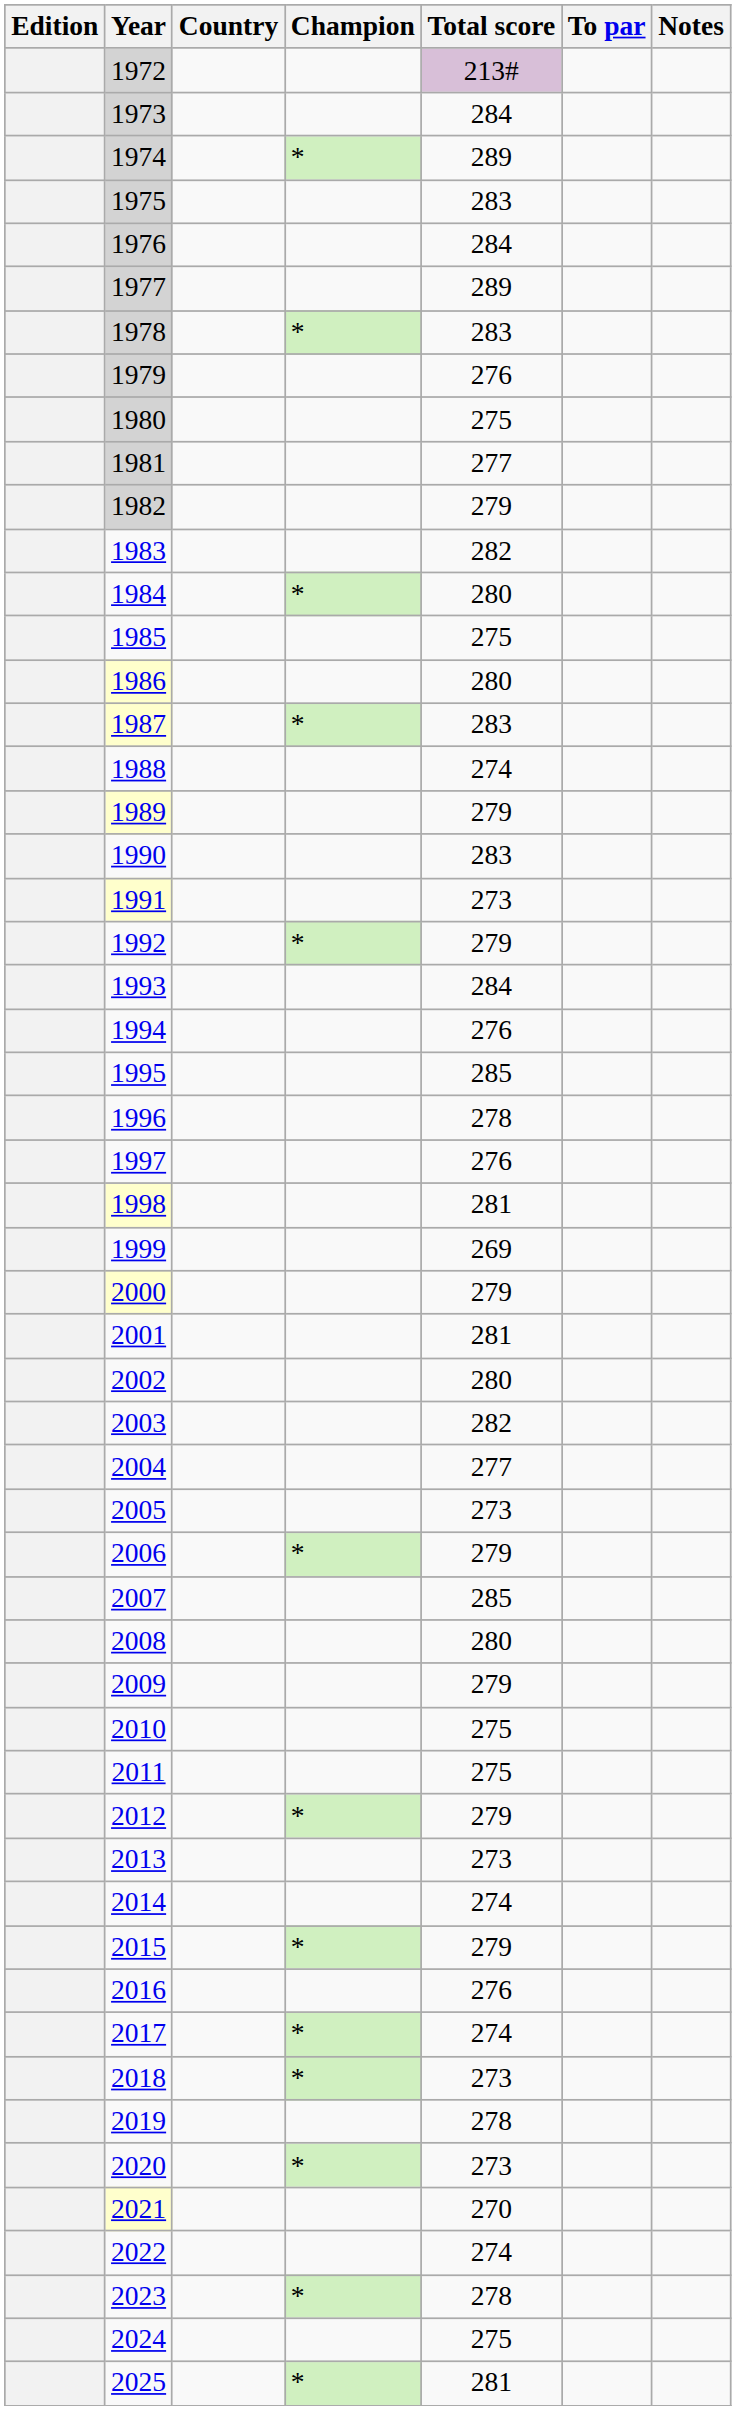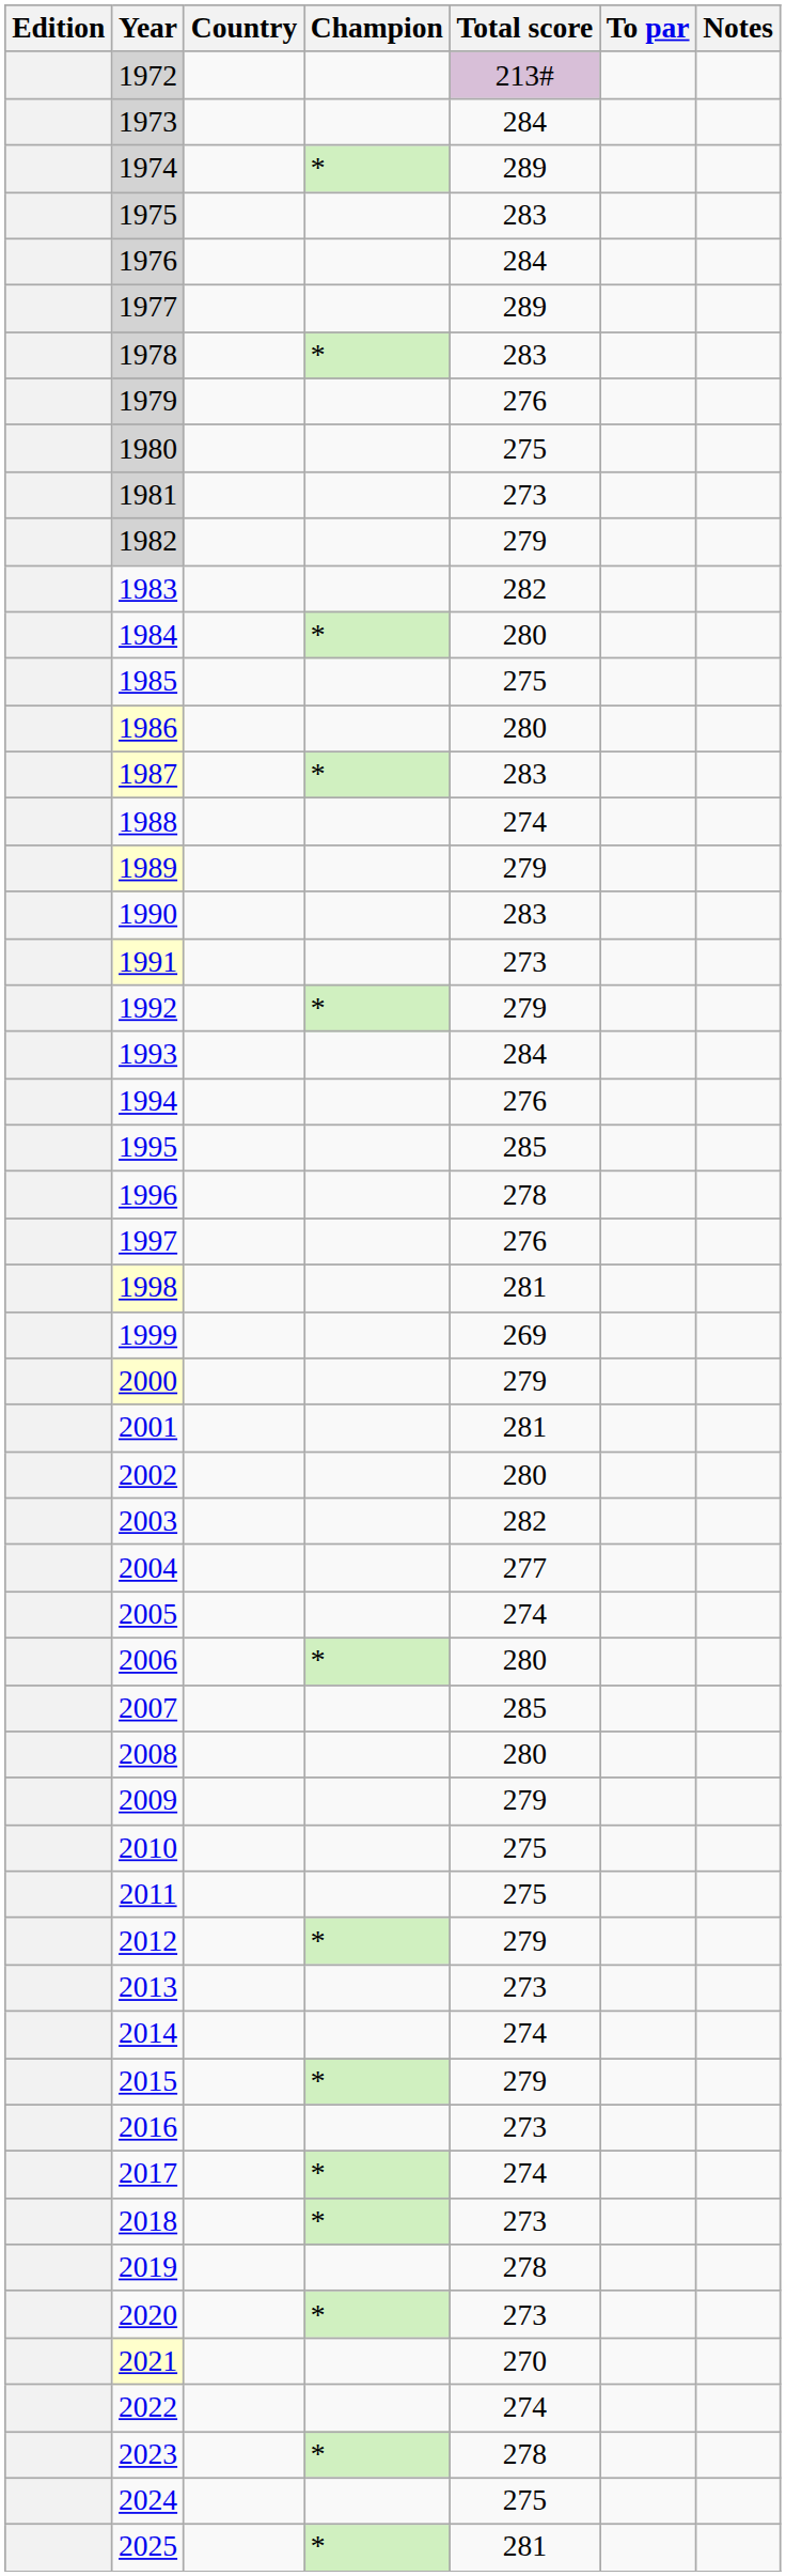 <table class="sortable wikitable" style="text-align:left;">
 <tr>
 <th scope="col">Edition</th>
 <th scope="col">Year</th>
 <th scope="col">Country</th>
 <th scope="col">Champion</th>
 <th scope="col">Total score</th>
 <th scope="col">To <a href='#'>par</a></th>
 <th scope="col" class="unsortable">Notes</th>
 </tr>
 <tr>
 <th scope="row"></th>
 <td align=center style="background:#D3D3D3;">1972</td>
 <td></td>
 <td></td>
 <td align=center style="background:#D8BFD8;">213#</td>
 <td align=center></td>
 <td align=center></td>
 </tr>
 <tr>
 <th scope="row"></th>
 <td align=center style="background:#D3D3D3;">1973</td>
 <td></td>
 <td></td>
 <td align=center>284</td>
 <td align=center></td>
 <td align=center></td>
 </tr>
 <tr>
 <th scope="row"></th>
 <td align=center style="background:#D3D3D3;">1974</td>
 <td></td>
 <td style="background:#D0F0C0;">*</td>
 <td align=center>289</td>
 <td align=center></td>
 <td align=center></td>
 </tr>
 <tr>
 <th scope="row"></th>
 <td align=center style="background:#D3D3D3;">1975</td>
 <td></td>
 <td></td>
 <td align=center>283</td>
 <td align=center></td>
 <td align=center></td>
 </tr>
 <tr>
 <th scope="row"></th>
 <td align=center style="background:#D3D3D3;">1976</td>
 <td></td>
 <td></td>
 <td align=center>284</td>
 <td align=center></td>
 <td align=center></td>
 </tr>
 <tr>
 <th scope="row"></th>
 <td align=center style="background:#D3D3D3;">1977</td>
 <td></td>
 <td></td>
 <td align=center>289</td>
 <td align=center></td>
 <td align=center></td>
 </tr>
 <tr>
 <th scope="row"></th>
 <td align=center style="background:#D3D3D3;">1978</td>
 <td></td>
 <td style="background:#D0F0C0;">*</td>
 <td align=center>283</td>
 <td align=center></td>
 <td align=center></td>
 </tr>
 <tr>
 <th scope="row"></th>
 <td align=center style="background:#D3D3D3;">1979</td>
 <td></td>
 <td></td>
 <td align=center>276</td>
 <td align=center></td>
 <td align=center></td>
 </tr>
 <tr>
 <th scope="row"></th>
 <td align=center style="background:#D3D3D3;">1980</td>
 <td></td>
 <td></td>
 <td align=center>275</td>
 <td align=center></td>
 <td align=center></td>
 </tr>
 <tr>
 <th scope="row"></th>
 <td align=center style="background:#D3D3D3;">1981</td>
 <td></td>
 <td></td>
-<td align=center>277</td>
+<td align=center>273</td>
 <td align=center></td>
 <td align=center></td>
 </tr>
 <tr>
 <th scope="row"></th>
 <td align=center style="background:#D3D3D3;">1982</td>
 <td></td>
 <td></td>
 <td align=center>279</td>
 <td align=center></td>
 <td align=center></td>
 </tr>
 <tr>
 <th scope="row"></th>
 <td align=center><a href='#'>1983</a></td>
 <td></td>
 <td></td>
 <td align=center>282</td>
 <td align=center></td>
 <td align=center></td>
 </tr>
 <tr>
 <th scope="row"></th>
 <td align=center><a href='#'>1984</a></td>
 <td></td>
 <td style="background:#D0F0C0;">*</td>
 <td align=center>280</td>
 <td align=center></td>
 <td align=center></td>
 </tr>
 <tr>
 <th scope="row"></th>
 <td align=center><a href='#'>1985</a></td>
 <td></td>
 <td></td>
 <td align=center>275</td>
 <td align=center></td>
 <td align=center></td>
 </tr>
 <tr>
 <th scope="row"></th>
 <td style="background:#FFFFCC;" align=center><a href='#'>1986</a></td>
 <td></td>
 <td></td>
 <td align=center>280</td>
 <td align=center></td>
 <td align=center></td>
 </tr>
 <tr>
 <th scope="row"></th>
 <td style="background:#FFFFCC;" align=center><a href='#'>1987</a></td>
 <td></td>
 <td style="background:#D0F0C0;">*</td>
 <td align=center>283</td>
 <td align=center></td>
 <td align=center></td>
 </tr>
 <tr>
 <th scope="row"></th>
 <td align=center><a href='#'>1988</a></td>
 <td></td>
 <td></td>
 <td align=center>274</td>
 <td align=center></td>
 <td align=center></td>
 </tr>
 <tr>
 <th scope="row"></th>
 <td style="background:#FFFFCC;" align=center><a href='#'>1989</a></td>
 <td></td>
 <td></td>
 <td align=center>279</td>
 <td align=center></td>
 <td align=center></td>
 </tr>
 <tr>
 <th scope="row"></th>
 <td align=center><a href='#'>1990</a></td>
 <td></td>
 <td></td>
 <td align=center>283</td>
 <td align=center></td>
 <td align=center></td>
 </tr>
 <tr>
 <th scope="row"></th>
 <td style="background:#FFFFCC;" align=center><a href='#'>1991</a></td>
 <td></td>
 <td></td>
 <td align=center>273</td>
 <td align=center></td>
 <td align=center></td>
 </tr>
 <tr>
 <th scope="row"></th>
 <td align=center><a href='#'>1992</a></td>
 <td></td>
 <td style="background:#D0F0C0;">*</td>
 <td align=center>279</td>
 <td align=center></td>
 <td align=center></td>
 </tr>
 <tr>
 <th scope="row"></th>
 <td align=center><a href='#'>1993</a></td>
 <td></td>
 <td></td>
 <td align=center>284</td>
 <td align=center></td>
 <td align=center></td>
 </tr>
 <tr>
 <th scope="row"></th>
 <td align=center><a href='#'>1994</a></td>
 <td></td>
 <td></td>
 <td align=center>276</td>
 <td align=center></td>
 <td align=center></td>
 </tr>
 <tr>
 <th scope="row"></th>
 <td align=center><a href='#'>1995</a></td>
 <td></td>
 <td></td>
 <td align=center>285</td>
 <td align=center></td>
 <td align=center></td>
 </tr>
 <tr>
 <th scope="row"></th>
 <td align=center><a href='#'>1996</a></td>
 <td></td>
 <td></td>
 <td align=center>278</td>
 <td align=center></td>
 <td align=center></td>
 </tr>
 <tr>
 <th scope="row"></th>
 <td align=center><a href='#'>1997</a></td>
 <td></td>
 <td></td>
 <td align=center>276</td>
 <td align=center></td>
 <td align=center></td>
 </tr>
 <tr>
 <th scope="row"></th>
 <td style="background:#FFFFCC;" align=center><a href='#'>1998</a></td>
 <td></td>
 <td></td>
 <td align=center>281</td>
 <td align=center></td>
 <td align=center></td>
 </tr>
 <tr>
 <th scope="row"></th>
 <td align=center><a href='#'>1999</a></td>
 <td></td>
 <td></td>
 <td align=center>269</td>
 <td align=center></td>
 <td align=center></td>
 </tr>
 <tr>
 <th scope="row"></th>
 <td style="background:#FFFFCC;" align=center><a href='#'>2000</a></td>
 <td></td>
 <td></td>
 <td align=center>279</td>
 <td align=center></td>
 <td align=center></td>
 </tr>
 <tr>
 <th scope="row"></th>
 <td align=center><a href='#'>2001</a></td>
 <td></td>
 <td></td>
 <td align=center>281</td>
 <td align=center></td>
 <td align=center></td>
 </tr>
 <tr>
 <th scope="row"></th>
 <td align=center><a href='#'>2002</a></td>
 <td></td>
 <td></td>
 <td align=center>280</td>
 <td align=center></td>
 <td align=center></td>
 </tr>
 <tr>
 <th scope="row"></th>
 <td align=center><a href='#'>2003</a></td>
 <td></td>
 <td></td>
 <td align=center>282</td>
 <td align=center></td>
 <td align=center></td>
 </tr>
 <tr>
 <th scope="row"></th>
 <td align=center><a href='#'>2004</a></td>
 <td></td>
 <td></td>
 <td align=center>277</td>
 <td align=center></td>
 <td align=center></td>
 </tr>
 <tr>
 <th scope="row"></th>
 <td align=center><a href='#'>2005</a></td>
 <td></td>
 <td></td>
-<td align=center>273</td>
+<td align=center>274</td>
 <td align=center></td>
 <td align=center></td>
 </tr>
 <tr>
 <th scope="row"></th>
 <td align=center><a href='#'>2006</a></td>
 <td></td>
 <td style="background:#D0F0C0;">*</td>
-<td align=center>279</td>
+<td align=center>280</td>
 <td align=center></td>
 <td align=center></td>
 </tr>
 <tr>
 <th scope="row"></th>
 <td align=center><a href='#'>2007</a></td>
 <td></td>
 <td></td>
 <td align=center>285</td>
 <td align=center></td>
 <td align=center></td>
 </tr>
 <tr>
 <th scope="row"></th>
 <td align=center><a href='#'>2008</a></td>
 <td></td>
 <td></td>
 <td align=center>280</td>
 <td align=center></td>
 <td align=center></td>
 </tr>
 <tr>
 <th scope="row"></th>
 <td align=center><a href='#'>2009</a></td>
 <td></td>
 <td></td>
 <td align=center>279</td>
 <td align=center></td>
 <td align=center></td>
 </tr>
 <tr>
 <th scope="row"></th>
 <td align=center><a href='#'>2010</a></td>
 <td></td>
 <td></td>
 <td align=center>275</td>
 <td align=center></td>
 <td align=center></td>
 </tr>
 <tr>
 <th scope="row"></th>
 <td align=center><a href='#'>2011</a></td>
 <td></td>
 <td></td>
 <td align=center>275</td>
 <td align=center></td>
 <td align=center></td>
 </tr>
 <tr>
 <th scope="row"></th>
 <td align=center><a href='#'>2012</a></td>
 <td></td>
 <td style="background:#D0F0C0;">*</td>
 <td align=center>279</td>
 <td align=center></td>
 <td align=center></td>
 </tr>
 <tr>
 <th scope="row"></th>
 <td align=center><a href='#'>2013</a></td>
 <td></td>
 <td></td>
 <td align=center>273</td>
 <td align=center></td>
 <td align=center></td>
 </tr>
 <tr>
 <th scope="row"></th>
 <td align=center><a href='#'>2014</a></td>
 <td></td>
 <td></td>
 <td align=center>274</td>
 <td align=center></td>
 <td align=center></td>
 </tr>
 <tr>
 <th scope="row"></th>
 <td align=center><a href='#'>2015</a></td>
 <td></td>
 <td style="background:#D0F0C0;">*</td>
 <td align=center>279</td>
 <td align=center></td>
 <td align=center></td>
 </tr>
 <tr>
 <th scope="row"></th>
 <td align=center><a href='#'>2016</a></td>
 <td></td>
 <td></td>
-<td align=center>276</td>
+<td align=center>273</td>
 <td align=center></td>
 <td align=center></td>
 </tr>
 <tr>
 <th scope="row"></th>
 <td align=center><a href='#'>2017</a></td>
 <td></td>
 <td style="background:#D0F0C0;">*</td>
 <td align=center>274</td>
 <td align=center></td>
 <td align=center></td>
 </tr>
 <tr>
 <th scope="row"></th>
 <td align=center><a href='#'>2018</a></td>
 <td></td>
 <td style="background:#D0F0C0;">*</td>
 <td align=center>273</td>
 <td align=center></td>
 <td align=center></td>
 </tr>
 <tr>
 <th scope="row"></th>
 <td align=center><a href='#'>2019</a></td>
 <td></td>
 <td></td>
 <td align=center>278</td>
 <td align=center></td>
 <td align=center></td>
 </tr>
 <tr>
 <th scope="row"></th>
 <td align=center><a href='#'>2020</a></td>
 <td></td>
 <td style="background:#D0F0C0;">*</td>
 <td align=center>273</td>
 <td align=center></td>
 <td align=center></td>
 </tr>
 <tr>
 <th scope="row"></th>
 <td style="background:#FFFFCC;" align=center><a href='#'>2021</a></td>
 <td></td>
 <td></td>
 <td align=center>270</td>
 <td align=center></td>
 <td align=center></td>
 </tr>
 <tr>
 <th scope="row"></th>
 <td align=center><a href='#'>2022</a></td>
 <td></td>
 <td></td>
 <td align=center>274</td>
 <td align=center></td>
 <td align=center></td>
 </tr>
 <tr>
 <th scope="row"></th>
 <td align=center><a href='#'>2023</a></td>
 <td></td>
 <td style="background:#D0F0C0;">*</td>
 <td align=center>278</td>
 <td align=center></td>
 <td align=center></td>
 </tr>
 <tr>
 <th scope="row"></th>
 <td align=center><a href='#'>2024</a></td>
 <td></td>
 <td></td>
 <td align=center>275</td>
 <td align=center></td>
 <td align=center></td>
 </tr>
 <tr>
 <th scope="row"></th>
 <td align=center><a href='#'>2025</a></td>
 <td></td>
 <td style="background:#D0F0C0;">*</td>
 <td align=center>281</td>
 <td align=center></td>
 <td align=center></td>
 </tr>
 <tr>
 </tr>
 </table>
